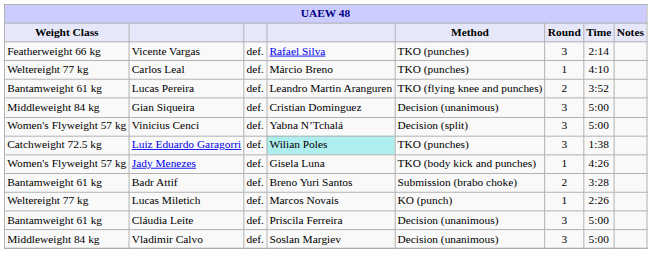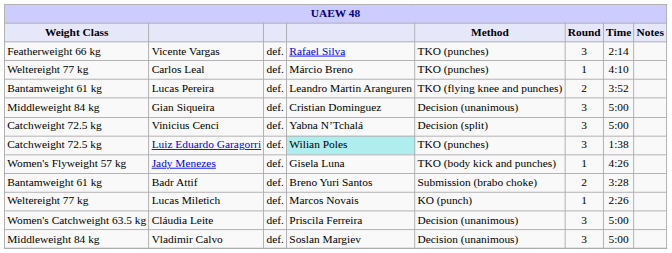 <table class="wikitable" style="font-size: 80%;">
 <tr>
 <th colspan="8" style="background-color: #ccf; color: #000080; text-align: center;"><strong>UAEW 48</strong></th>
 </tr>
 <tr>
 <th colspan="1" style="background-color: #E6E8FA; color: #000000; text-align: center;">Weight Class</th>
 <th colspan="1" style="background-color: #E6E8FA; color: #000000; text-align: center;"></th>
 <th colspan="1" style="background-color: #E6E8FA; color: #000000; text-align: center;"></th>
 <th colspan="1" style="background-color: #E6E8FA; color: #000000; text-align: center;"></th>
 <th colspan="1" style="background-color: #E6E8FA; color: #000000; text-align: center;">Method</th>
 <th colspan="1" style="background-color: #E6E8FA; color: #000000; text-align: center;">Round</th>
 <th colspan="1" style="background-color: #E6E8FA; color: #000000; text-align: center;">Time</th>
 <th colspan="1" style="background-color: #E6E8FA; color: #000000; text-align: center;">Notes</th>
 </tr>
 <tr>
 <td>Featherweight 66 kg</td>
 <td> Vicente Vargas</td>
 <td>def.</td>
 <td> <a href='#'>Rafael Silva</a></td>
 <td>TKO (punches)</td>
 <td align=center>3</td>
 <td align=center>2:14</td>
 <td></td>
 </tr>
 <tr>
 <td>Weltereight 77 kg</td>
 <td> Carlos Leal</td>
 <td>def.</td>
 <td> Márcio Breno</td>
 <td>TKO (punches)</td>
 <td align=center>1</td>
 <td align=center>4:10</td>
 <td></td>
 </tr>
 <tr>
 <td>Bantamweight 61 kg</td>
 <td> Lucas Pereira</td>
 <td>def.</td>
 <td> Leandro Martin Aranguren</td>
 <td>TKO (flying knee and punches)</td>
 <td align=center>2</td>
 <td align=center>3:52</td>
 <td></td>
 </tr>
 <tr>
 <td>Middleweight 84 kg</td>
 <td> Gian Siqueira</td>
 <td>def.</td>
 <td> Cristian Dominguez</td>
 <td>Decision (unanimous)</td>
 <td align=center>3</td>
 <td align=center>5:00</td>
 <td></td>
 </tr>
 <tr>
-<td>Women's Flyweight 57 kg</td>
+<td>Catchweight 72.5 kg</td>
 <td> Vinicius Cenci</td>
 <td>def.</td>
 <td> Yabna N’Tchalá</td>
 <td>Decision (split)</td>
 <td align=center>3</td>
 <td align=center>5:00</td>
 <td></td>
 </tr>
 <tr>
 <td>Catchweight 72.5 kg</td>
 <td> <a href='#'>Luiz Eduardo Garagorri</a></td>
 <td>def.</td>
 <td style="background: paleturquoise;"> Wilian Poles</td>
 <td>TKO (punches)</td>
 <td align=center>3</td>
 <td align=center>1:38</td>
 <td></td>
 </tr>
 <tr>
 <td>Women's Flyweight 57 kg</td>
 <td> <a href='#'>Jady Menezes</a></td>
 <td>def.</td>
 <td> Gisela Luna</td>
 <td>TKO (body kick and punches)</td>
 <td align=center>1</td>
 <td align=center>4:26</td>
 <td></td>
 </tr>
 <tr>
 <td>Bantamweight 61 kg</td>
 <td> Badr Attif</td>
 <td>def.</td>
 <td> Breno Yuri Santos</td>
 <td>Submission (brabo choke)</td>
 <td align=center>2</td>
 <td align=center>3:28</td>
 <td></td>
 </tr>
 <tr>
 <td>Weltereight 77 kg</td>
 <td> Lucas Miletich</td>
 <td>def.</td>
 <td> Marcos Novais</td>
 <td>KO (punch)</td>
 <td align=center>1</td>
 <td align=center>2:26</td>
 <td></td>
 </tr>
 <tr>
-<td>Bantamweight 61 kg</td>
+<td>Women's Catchweight 63.5 kg</td>
 <td> Cláudia Leite</td>
 <td>def.</td>
 <td> Priscila Ferreira</td>
 <td>Decision (unanimous)</td>
 <td align=center>3</td>
 <td align=center>5:00</td>
 <td></td>
 </tr>
 <tr>
 <td>Middleweight 84 kg</td>
 <td> Vladimir Calvo</td>
 <td>def.</td>
 <td> Soslan Margiev</td>
 <td>Decision (unanimous)</td>
 <td align=center>3</td>
 <td align=center>5:00</td>
 <td></td>
 </tr>
 <tr>
 </tr>
 </table>
